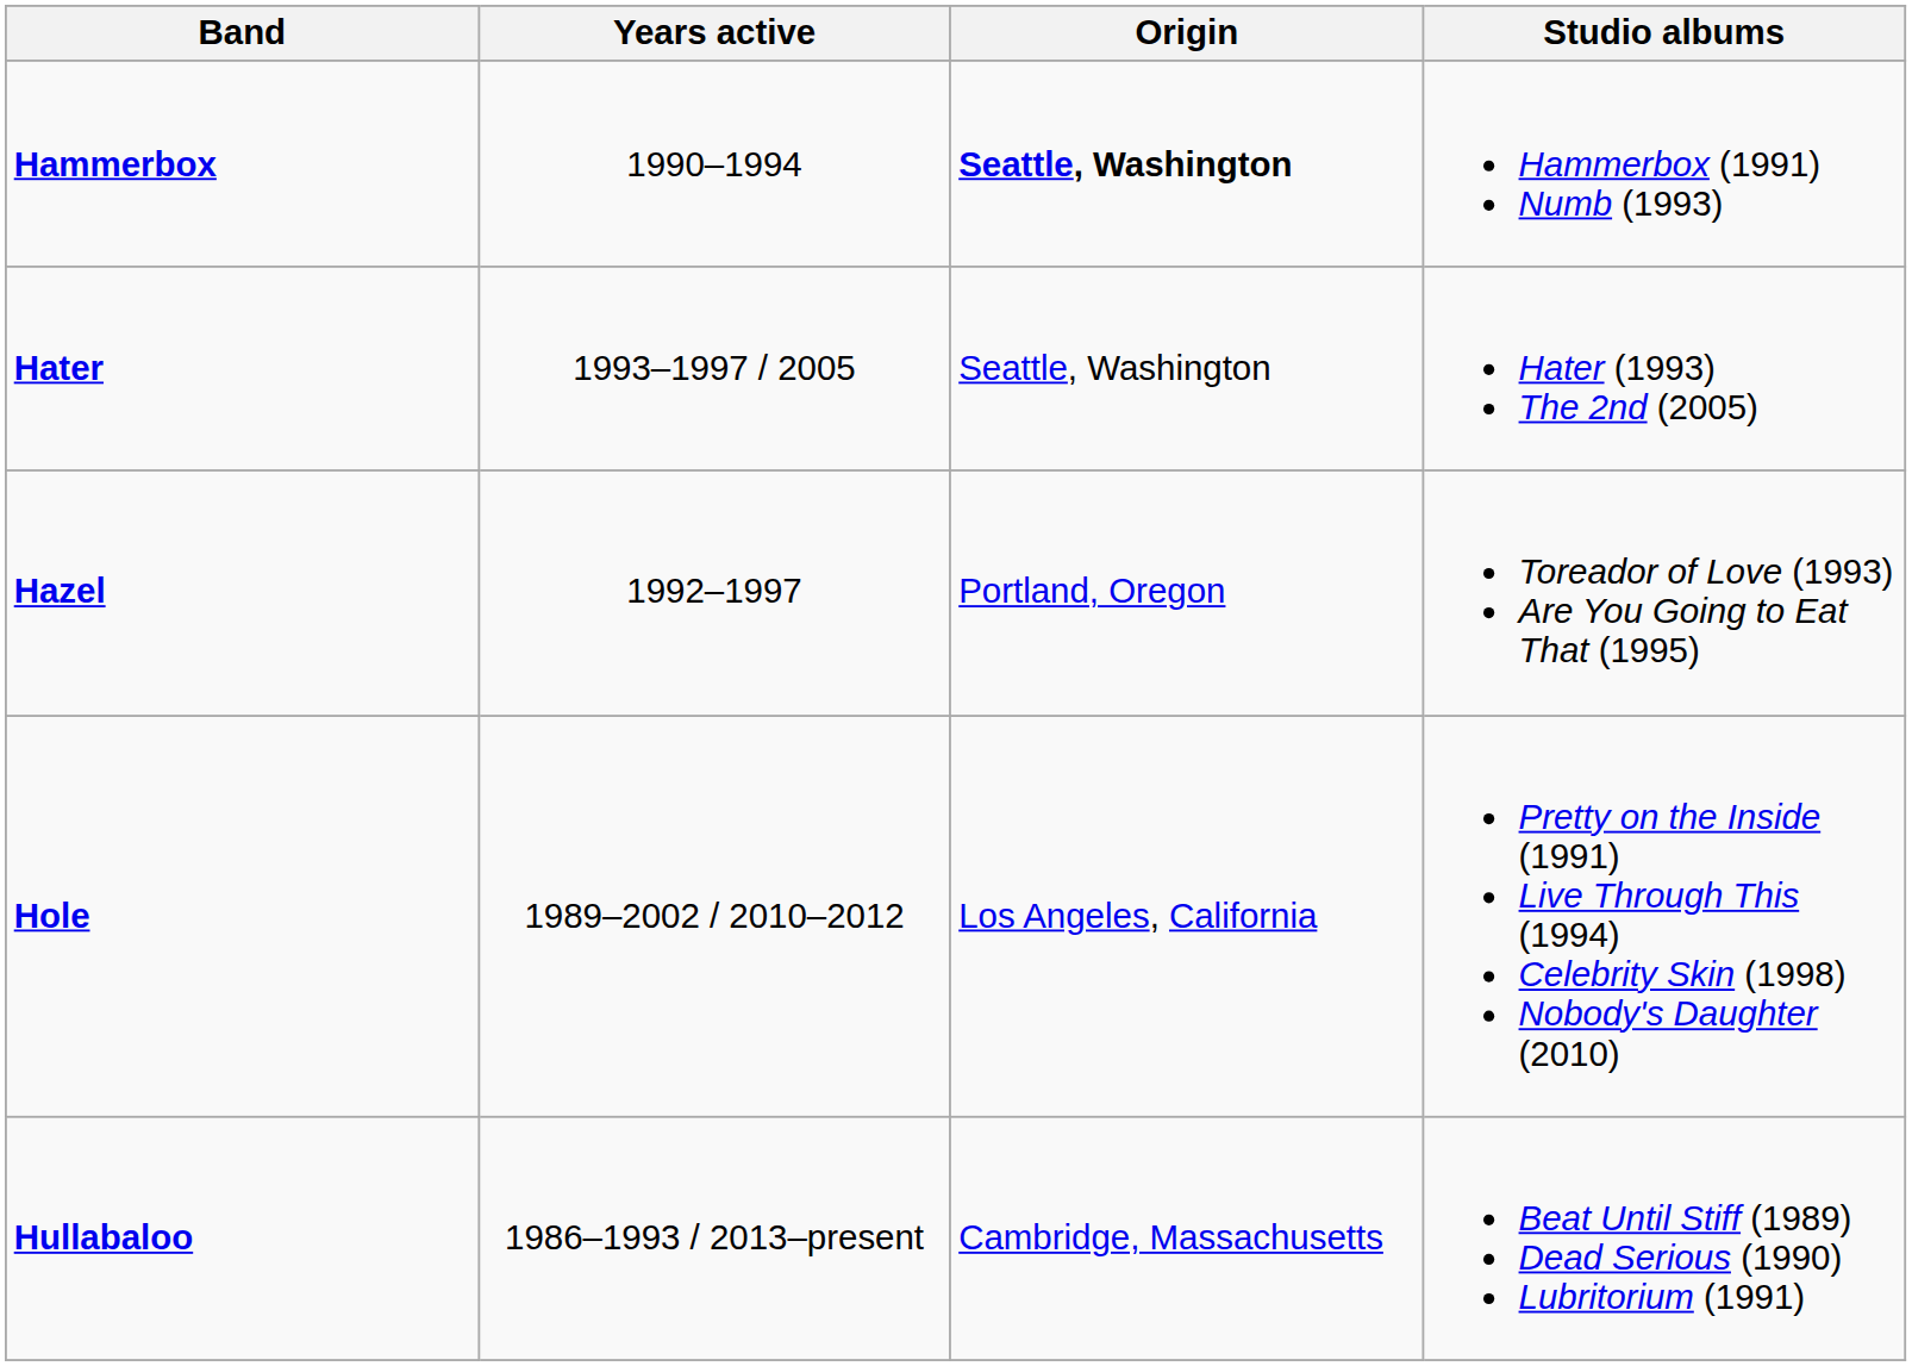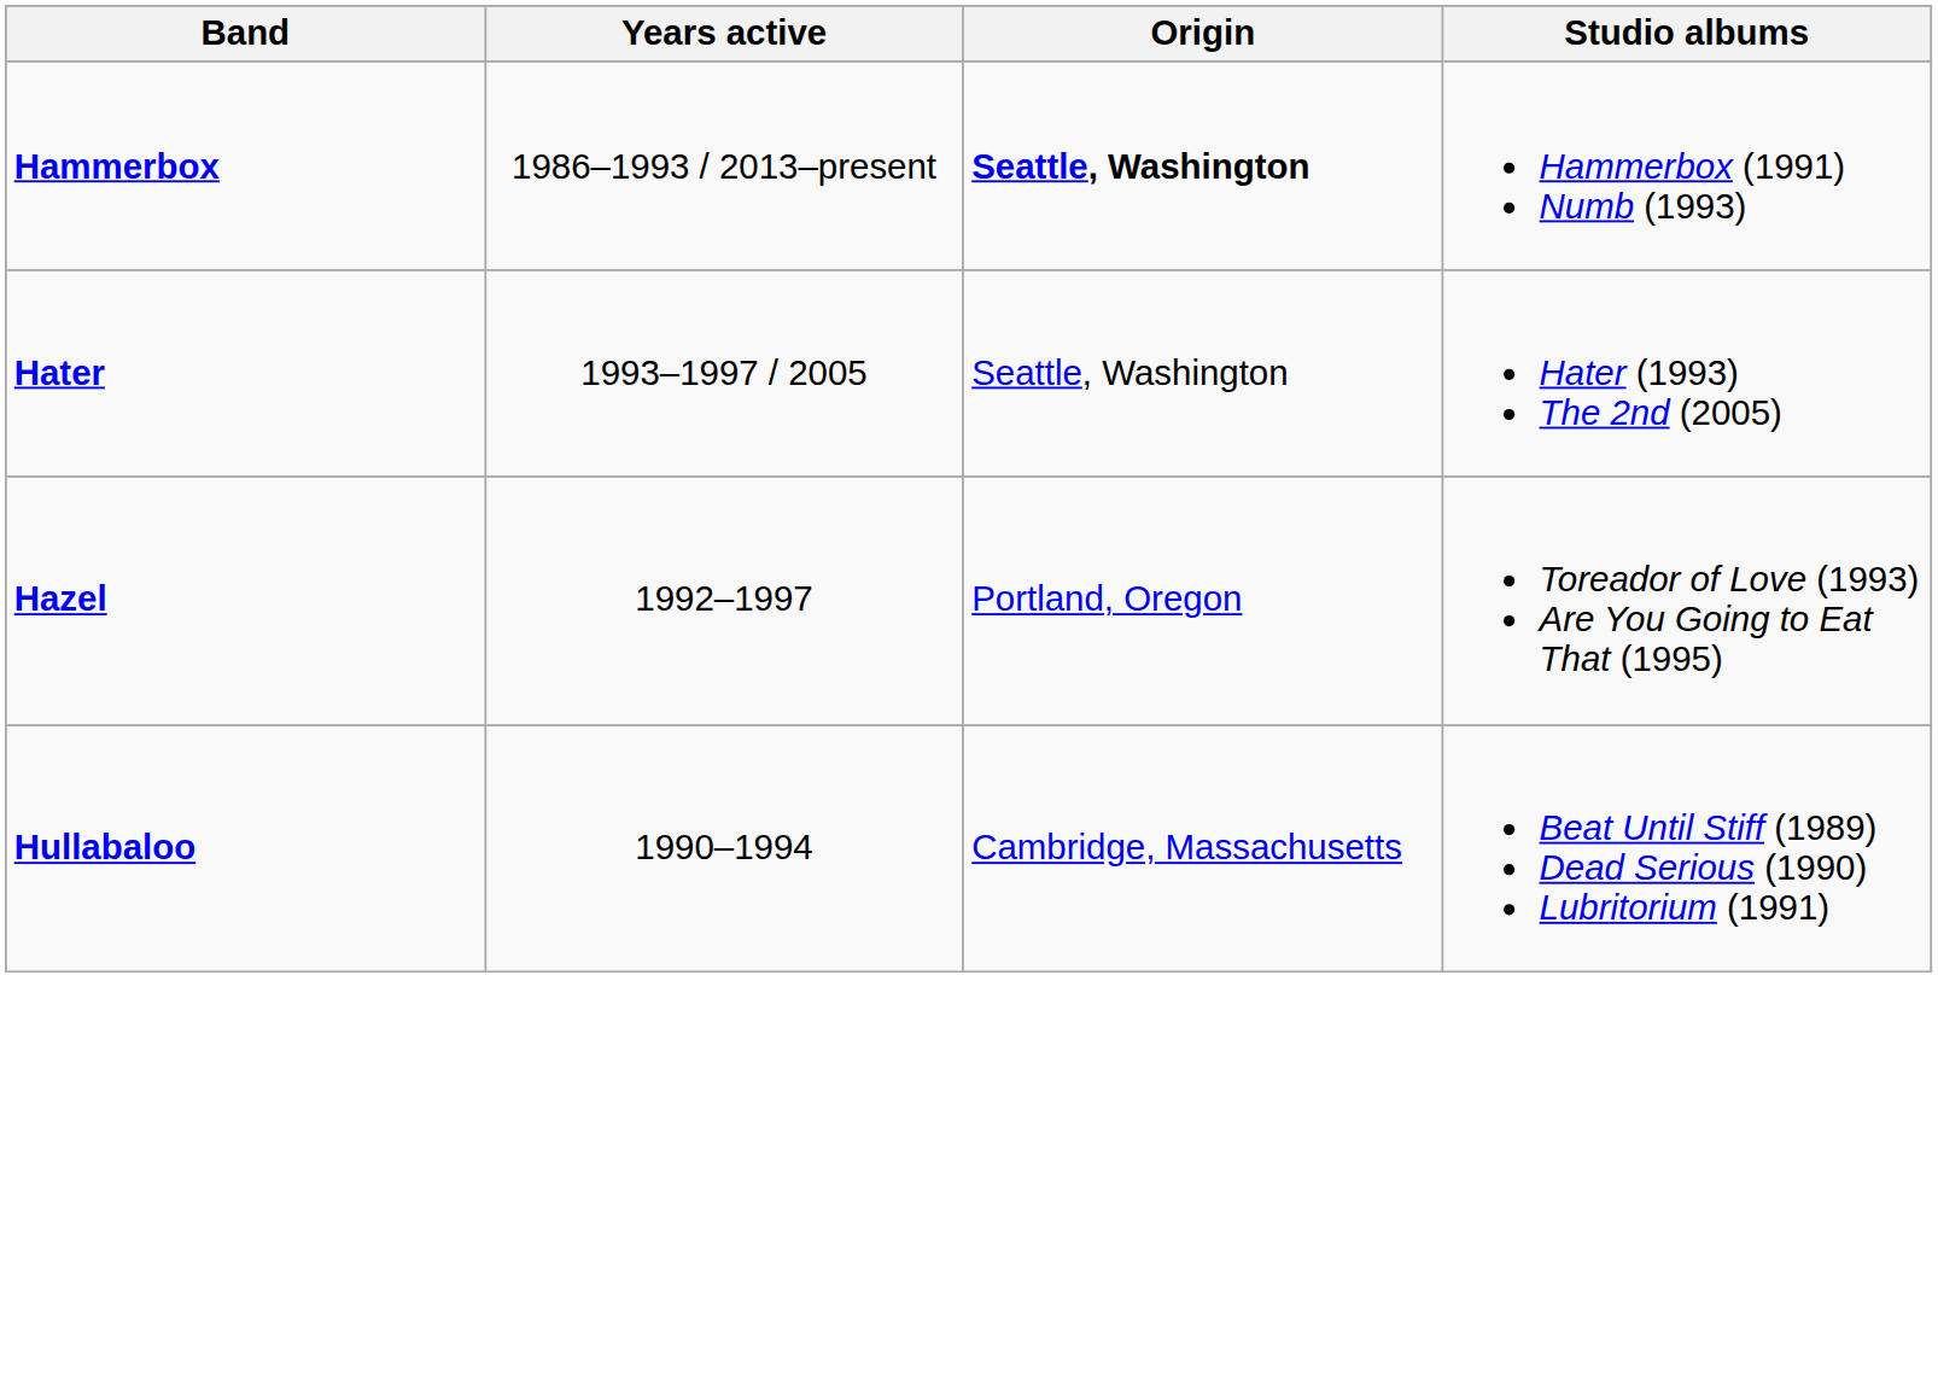 <table class="wikitable sortable">
 <tr>
 <th style="width:15%;">Band</th>
 <th style="width:15%;">Years active</th>
 <th style="width:15%;">Origin</th>
 <th style="width:15%;">Studio albums</th>
 </tr>
 <tr>
 <td><strong><a href='#'>Hammerbox</a></strong></td>
-<td style="text-align:center;">1990–1994</td>
+<td style="text-align:center;">1986–1993 / 2013–present</td>
 <td><strong><a href='#'>Seattle</a>, Washington</strong></td>
 <td><br><ul><li><em><a href='#'>Hammerbox</a></em> (1991)</li><li><em><a href='#'>Numb</a></em> (1993)</li></ul></td>
 </tr>
 <tr>
 <td><strong><a href='#'>Hater</a></strong></td>
 <td style="text-align:center;">1993–1997 / 2005</td>
 <td><a href='#'>Seattle</a>, Washington</td>
 <td><br><ul><li><em><a href='#'>Hater</a></em> (1993)</li><li><em><a href='#'>The 2nd</a></em> (2005)</li></ul></td>
 </tr>
 <tr>
 <td><strong><a href='#'>Hazel</a></strong></td>
 <td style="text-align:center;">1992–1997</td>
 <td><a href='#'>Portland, Oregon</a></td>
 <td><br><ul><li><em>Toreador of Love</em> (1993)</li><li><em>Are You Going to Eat That</em> (1995)</li></ul></td>
 </tr>
 <tr>
-<td><strong><a href='#'>Hole</a></strong></td>
-<td style="text-align:center;">1989–2002 / 2010–2012</td>
-<td><a href='#'>Los Angeles</a>, <a href='#'>California</a></td>
-<td><br><ul><li><em><a href='#'>Pretty on the Inside</a></em> (1991)</li><li><em><a href='#'>Live Through This</a></em> (1994)</li><li><em><a href='#'>Celebrity Skin</a></em> (1998)</li><li><em><a href='#'>Nobody's Daughter</a></em> (2010)</li></ul></td>
-</tr>
-<tr>
 <td><strong><a href='#'>Hullabaloo</a></strong></td>
-<td style="text-align:center;">1986–1993 / 2013–present</td>
+<td style="text-align:center;">1990–1994</td>
 <td><a href='#'>Cambridge, Massachusetts</a></td>
 <td><br><ul><li><em><a href='#'>Beat Until Stiff</a></em> (1989)</li><li><em><a href='#'>Dead Serious</a></em> (1990)</li><li><em><a href='#'>Lubritorium</a></em> (1991)</li></ul></td>
 </tr>
 </table>
